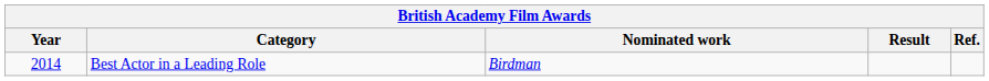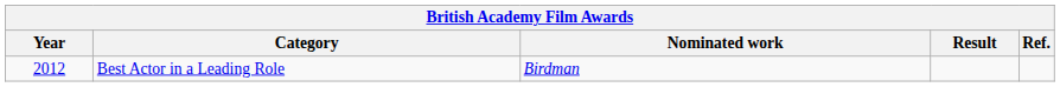 <table class=wikitable>
 <tr>
 <th colspan=5><a href='#'>British Academy Film Awards</a></th>
 </tr>
 <tr>
 <th scope="col" style="width:5em;">Year</th>
 <th scope="col" style="width:26em;">Category</th>
 <th scope="col" style="width:25em;">Nominated work</th>
 <th scope="col" style="width:5em;">Result</th>
 <th>Ref.</th>
 </tr>
 <tr>
-<td style="text-align:center;"><a href='#'>2014</a></td>
+<td style="text-align:center;"><a href='#'>2012</a></td>
 <td><a href='#'>Best Actor in a Leading Role</a></td>
 <td><em><a href='#'>Birdman</a></em></td>
 <td></td>
 <td style="text-align:center;"></td>
 </tr>
 </table>
